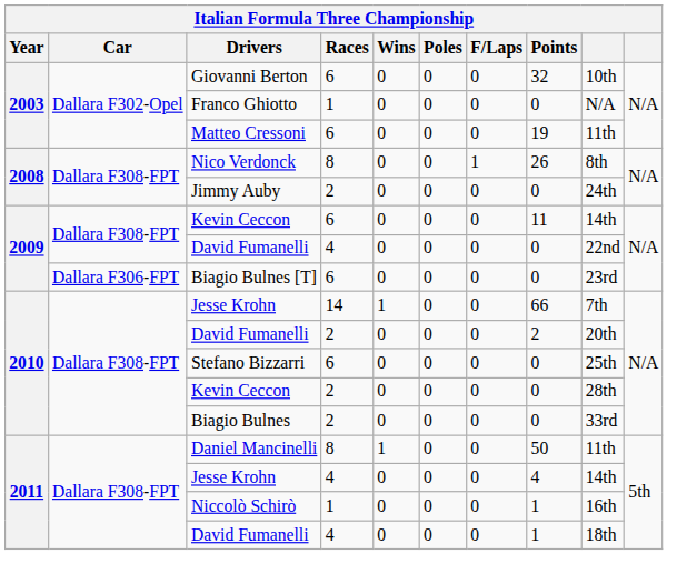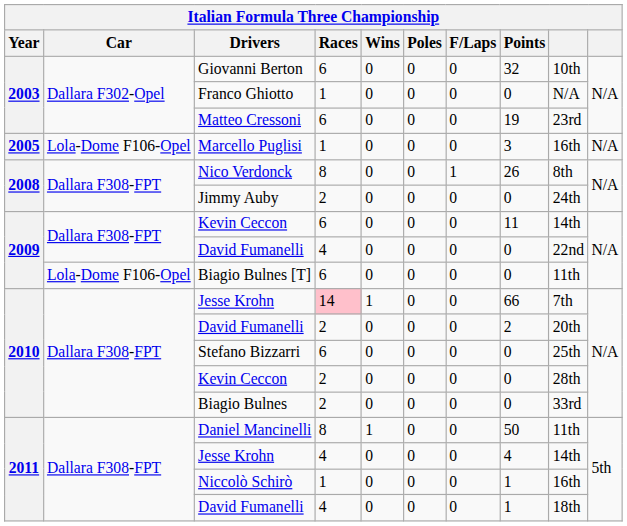 <table class="wikitable" style="font-size:85%">
 <tr>
 <th colspan="10" align="center"><a href='#'>Italian Formula Three Championship</a></th>
 </tr>
 <tr>
 <th>Year</th>
 <th>Car</th>
 <th>Drivers</th>
 <th>Races</th>
 <th>Wins</th>
 <th>Poles</th>
 <th>F/Laps</th>
 <th>Points</th>
 <th></th>
 <th></th>
 </tr>
 <tr>
 <th rowspan=3><a href='#'>2003</a></th>
 <td rowspan="3"><a href='#'>Dallara F302</a>-<a href='#'>Opel</a></td>
 <td> Giovanni Berton</td>
 <td>6</td>
 <td>0</td>
 <td>0</td>
 <td>0</td>
 <td>32</td>
 <td>10th</td>
 <td rowspan=3>N/A</td>
 </tr>
 <tr>
 <td> Franco Ghiotto</td>
 <td>1</td>
 <td>0</td>
 <td>0</td>
 <td>0</td>
 <td>0</td>
 <td>N/A</td>
 </tr>
 <tr>
 <td> <a href='#'>Matteo Cressoni</a></td>
 <td>6</td>
 <td>0</td>
 <td>0</td>
 <td>0</td>
 <td>19</td>
-<td>11th</td>
+<td>23rd</td>
+</tr>
+<tr>
+<th><a href='#'>2005</a></th>
+<td><a href='#'>Lola</a>-<a href='#'>Dome</a> F106-<a href='#'>Opel</a></td>
+<td> <a href='#'>Marcello Puglisi</a></td>
+<td>1</td>
+<td>0</td>
+<td>0</td>
+<td>0</td>
+<td>3</td>
+<td>16th</td>
+<td>N/A</td>
 </tr>
 <tr>
 <th rowspan=2><a href='#'>2008</a></th>
 <td rowspan="2"><a href='#'>Dallara F308</a>-<a href='#'>FPT</a></td>
 <td> <a href='#'>Nico Verdonck</a></td>
 <td>8</td>
 <td>0</td>
 <td>0</td>
 <td>1</td>
 <td>26</td>
 <td>8th</td>
 <td rowspan=2>N/A</td>
 </tr>
 <tr>
 <td> Jimmy Auby</td>
 <td>2</td>
 <td>0</td>
 <td>0</td>
 <td>0</td>
 <td>0</td>
 <td>24th</td>
 </tr>
 <tr>
 <th rowspan=3><a href='#'>2009</a></th>
 <td rowspan="2"><a href='#'>Dallara F308</a>-<a href='#'>FPT</a></td>
 <td> <a href='#'>Kevin Ceccon</a></td>
 <td>6</td>
 <td>0</td>
 <td>0</td>
 <td>0</td>
 <td>11</td>
 <td>14th</td>
 <td rowspan=3>N/A</td>
 </tr>
 <tr>
 <td> <a href='#'>David Fumanelli</a></td>
 <td>4</td>
 <td>0</td>
 <td>0</td>
 <td>0</td>
 <td>0</td>
 <td>22nd</td>
 </tr>
 <tr>
-<td><a href='#'>Dallara F306</a>-<a href='#'>FPT</a></td>
+<td><a href='#'>Lola</a>-<a href='#'>Dome</a> F106-<a href='#'>Opel</a></td>
 <td> Biagio Bulnes [T]</td>
 <td>6</td>
 <td>0</td>
 <td>0</td>
 <td>0</td>
 <td>0</td>
-<td>23rd</td>
+<td>11th</td>
 </tr>
 <tr>
 <th rowspan=5><a href='#'>2010</a></th>
 <td rowspan="5"><a href='#'>Dallara F308</a>-<a href='#'>FPT</a></td>
 <td> <a href='#'>Jesse Krohn</a></td>
-<td>14</td>
+<td style="background: pink;">14</td>
 <td>1</td>
 <td>0</td>
 <td>0</td>
 <td>66</td>
 <td>7th</td>
 <td rowspan=5>N/A</td>
 </tr>
 <tr>
 <td> <a href='#'>David Fumanelli</a></td>
 <td>2</td>
 <td>0</td>
 <td>0</td>
 <td>0</td>
 <td>2</td>
 <td>20th</td>
 </tr>
 <tr>
 <td> Stefano Bizzarri</td>
 <td>6</td>
 <td>0</td>
 <td>0</td>
 <td>0</td>
 <td>0</td>
 <td>25th</td>
 </tr>
 <tr>
 <td> <a href='#'>Kevin Ceccon</a></td>
 <td>2</td>
 <td>0</td>
 <td>0</td>
 <td>0</td>
 <td>0</td>
 <td>28th</td>
 </tr>
 <tr>
 <td> Biagio Bulnes</td>
 <td>2</td>
 <td>0</td>
 <td>0</td>
 <td>0</td>
 <td>0</td>
 <td>33rd</td>
 </tr>
 <tr>
 <th rowspan=4><a href='#'>2011</a></th>
 <td rowspan="4"><a href='#'>Dallara F308</a>-<a href='#'>FPT</a></td>
 <td> <a href='#'>Daniel Mancinelli</a></td>
 <td>8</td>
 <td>1</td>
 <td>0</td>
 <td>0</td>
 <td>50</td>
 <td>11th</td>
 <td rowspan=4>5th</td>
 </tr>
 <tr>
 <td> <a href='#'>Jesse Krohn</a></td>
 <td>4</td>
 <td>0</td>
 <td>0</td>
 <td>0</td>
 <td>4</td>
 <td>14th</td>
 </tr>
 <tr>
 <td> <a href='#'>Niccolò Schirò</a></td>
 <td>1</td>
 <td>0</td>
 <td>0</td>
 <td>0</td>
 <td>1</td>
 <td>16th</td>
 </tr>
 <tr>
 <td> <a href='#'>David Fumanelli</a></td>
 <td>4</td>
 <td>0</td>
 <td>0</td>
 <td>0</td>
 <td>1</td>
 <td>18th</td>
 </tr>
 </table>
